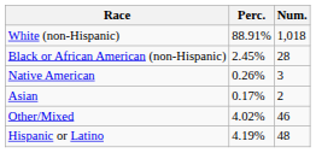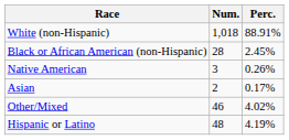 <table class="wikitable">
 <tr>
 <th>Race</th>
+<th>Num.</th>
 <th>Perc.</th>
-<th>Num.</th>
 </tr>
 <tr>
 <td><a href='#'>White</a> (non-Hispanic)</td>
+<td>1,018</td>
 <td>88.91%</td>
-<td>1,018</td>
 </tr>
 <tr>
 <td><a href='#'>Black or African American</a> (non-Hispanic)</td>
+<td>28</td>
 <td>2.45%</td>
-<td>28</td>
 </tr>
 <tr>
 <td><a href='#'>Native American</a></td>
+<td>3</td>
 <td>0.26%</td>
-<td>3</td>
 </tr>
 <tr>
 <td><a href='#'>Asian</a></td>
+<td>2</td>
 <td>0.17%</td>
-<td>2</td>
 </tr>
 <tr>
 <td><a href='#'>Other/Mixed</a></td>
+<td>46</td>
 <td>4.02%</td>
-<td>46</td>
 </tr>
 <tr>
 <td><a href='#'>Hispanic</a> or <a href='#'>Latino</a></td>
+<td>48</td>
 <td>4.19%</td>
-<td>48</td>
 </tr>
 </table>
